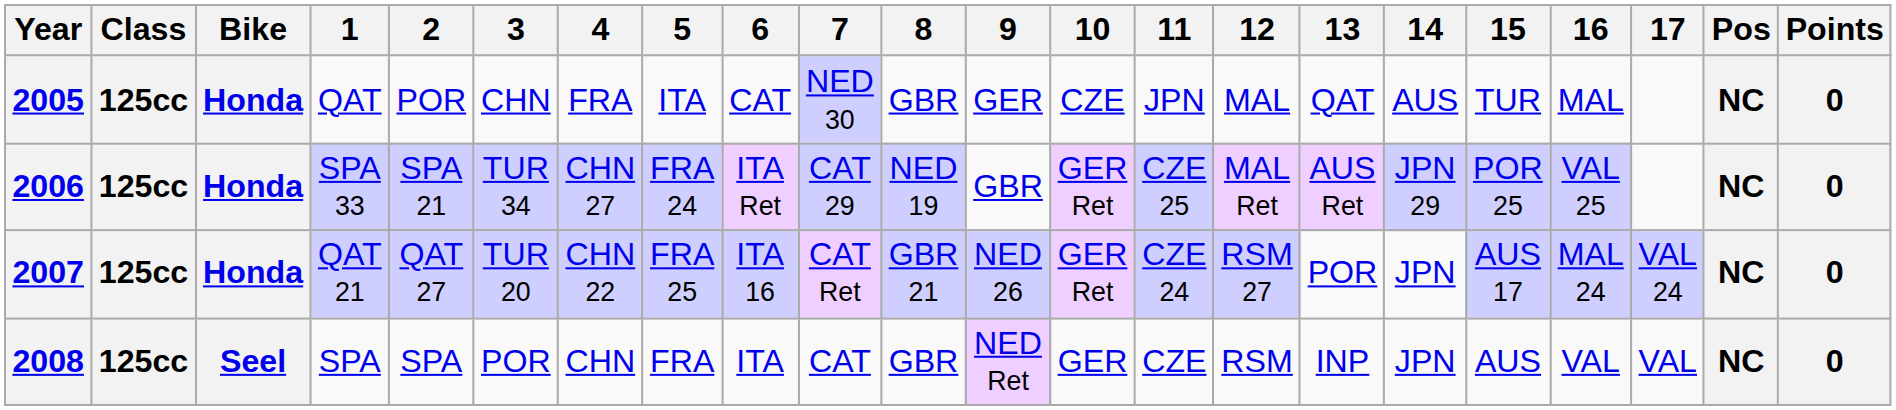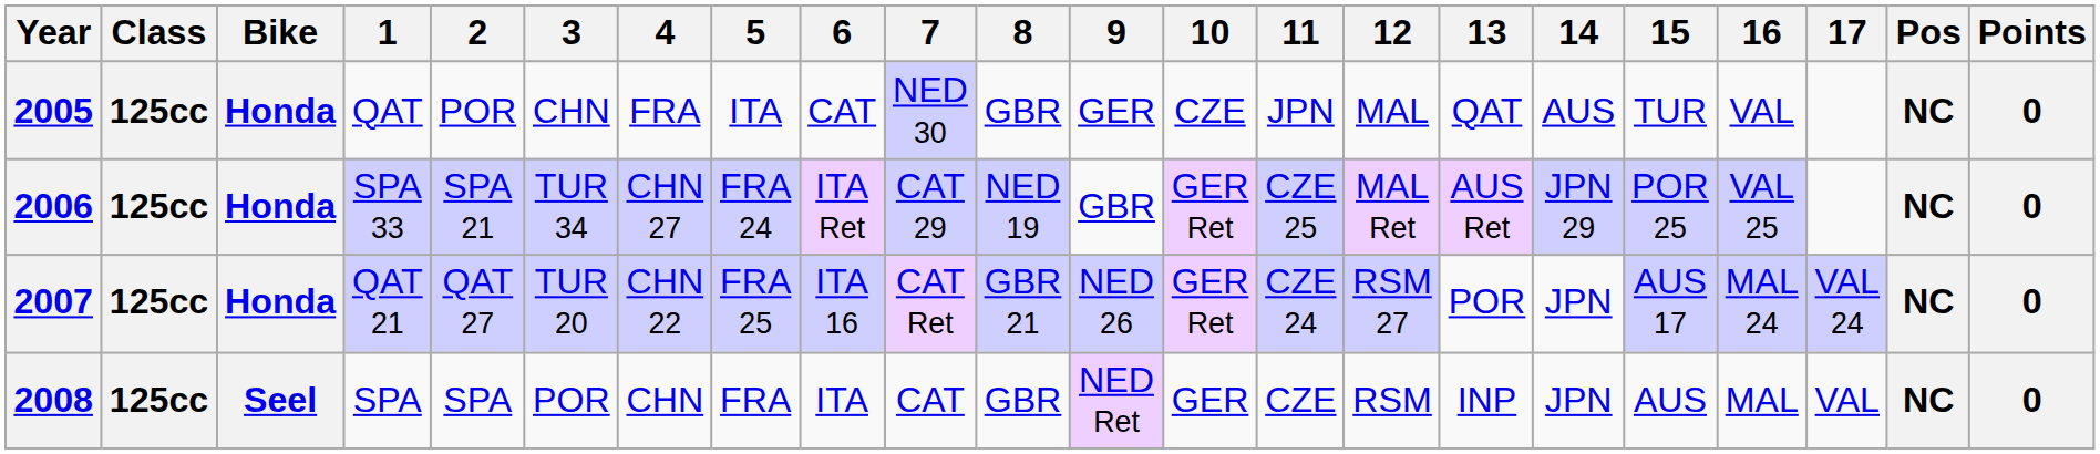 <table class="wikitable" style="text-align:center">
 <tr>
 <th>Year</th>
 <th>Class</th>
 <th>Bike</th>
 <th>1</th>
 <th>2</th>
 <th>3</th>
 <th>4</th>
 <th>5</th>
 <th>6</th>
 <th>7</th>
 <th>8</th>
 <th>9</th>
 <th>10</th>
 <th>11</th>
 <th>12</th>
 <th>13</th>
 <th>14</th>
 <th>15</th>
 <th>16</th>
 <th>17</th>
 <th>Pos</th>
 <th>Points</th>
 </tr>
 <tr>
 <th><a href='#'>2005</a></th>
 <th>125cc</th>
 <th><a href='#'>Honda</a></th>
 <td><a href='#'>QAT</a></td>
 <td><a href='#'>POR</a></td>
 <td><a href='#'>CHN</a></td>
 <td><a href='#'>FRA</a></td>
 <td><a href='#'>ITA</a></td>
 <td><a href='#'>CAT</a></td>
 <td style="background:#CFCFFF;"><a href='#'>NED</a><br><small>30</small></td>
 <td><a href='#'>GBR</a></td>
 <td><a href='#'>GER</a></td>
 <td><a href='#'>CZE</a></td>
 <td><a href='#'>JPN</a></td>
 <td><a href='#'>MAL</a></td>
 <td><a href='#'>QAT</a></td>
 <td><a href='#'>AUS</a></td>
 <td><a href='#'>TUR</a></td>
-<td><a href='#'>MAL</a></td>
+<td><a href='#'>VAL</a></td>
 <td></td>
 <th>NC</th>
 <th>0</th>
 </tr>
 <tr>
 <th align="left"><a href='#'>2006</a></th>
 <th align="left">125cc</th>
 <th align="left"><a href='#'>Honda</a></th>
 <td style="background:#CFCFFF;"><a href='#'>SPA</a><br><small>33</small></td>
 <td style="background:#CFCFFF;"><a href='#'>SPA</a><br><small>21</small></td>
 <td style="background:#CFCFFF;"><a href='#'>TUR</a><br><small>34</small></td>
 <td style="background:#CFCFFF;"><a href='#'>CHN</a><br><small>27</small></td>
 <td style="background:#CFCFFF;"><a href='#'>FRA</a><br><small>24</small></td>
 <td style="background:#EFCFFF;"><a href='#'>ITA</a><br><small>Ret</small></td>
 <td style="background:#CFCFFF;"><a href='#'>CAT</a><br><small>29</small></td>
 <td style="background:#CFCFFF;"><a href='#'>NED</a><br><small>19</small></td>
 <td><a href='#'>GBR</a></td>
 <td style="background:#EFCFFF;"><a href='#'>GER</a><br><small>Ret</small></td>
 <td style="background:#CFCFFF;"><a href='#'>CZE</a><br><small>25</small></td>
 <td style="background:#EFCFFF;"><a href='#'>MAL</a><br><small>Ret</small></td>
 <td style="background:#EFCFFF;"><a href='#'>AUS</a><br><small>Ret</small></td>
 <td style="background:#CFCFFF;"><a href='#'>JPN</a><br><small>29</small></td>
 <td style="background:#CFCFFF;"><a href='#'>POR</a><br><small>25</small></td>
 <td style="background:#CFCFFF;"><a href='#'>VAL</a><br><small>25</small></td>
 <td></td>
 <th>NC</th>
 <th>0</th>
 </tr>
 <tr>
 <th align="left"><a href='#'>2007</a></th>
 <th align="left">125cc</th>
 <th align="left"><a href='#'>Honda</a></th>
 <td style="background:#CFCFFF;"><a href='#'>QAT</a><br><small>21</small></td>
 <td style="background:#CFCFFF;"><a href='#'>QAT</a><br><small>27</small></td>
 <td style="background:#CFCFFF;"><a href='#'>TUR</a><br><small>20</small></td>
 <td style="background:#CFCFFF;"><a href='#'>CHN</a><br><small>22</small></td>
 <td style="background:#CFCFFF;"><a href='#'>FRA</a><br><small>25</small></td>
 <td style="background:#CFCFFF;"><a href='#'>ITA</a><br><small>16</small></td>
 <td style="background:#EFCFFF;"><a href='#'>CAT</a><br><small>Ret</small></td>
 <td style="background:#CFCFFF;"><a href='#'>GBR</a><br><small>21</small></td>
 <td style="background:#CFCFFF;"><a href='#'>NED</a><br><small>26</small></td>
 <td style="background:#EFCFFF;"><a href='#'>GER</a><br><small>Ret</small></td>
 <td style="background:#CFCFFF;"><a href='#'>CZE</a><br><small>24</small></td>
 <td style="background:#CFCFFF;"><a href='#'>RSM</a><br><small>27</small></td>
 <td><a href='#'>POR</a></td>
 <td><a href='#'>JPN</a></td>
 <td style="background:#CFCFFF;"><a href='#'>AUS</a><br><small>17</small></td>
 <td style="background:#CFCFFF;"><a href='#'>MAL</a><br><small>24</small></td>
 <td style="background:#CFCFFF;"><a href='#'>VAL</a><br><small>24</small></td>
 <th>NC</th>
 <th>0</th>
 </tr>
 <tr>
 <th align="left"><a href='#'>2008</a></th>
 <th align="left">125cc</th>
 <th align="left"><a href='#'>Seel</a></th>
 <td><a href='#'>SPA</a></td>
 <td><a href='#'>SPA</a></td>
 <td><a href='#'>POR</a></td>
 <td><a href='#'>CHN</a></td>
 <td><a href='#'>FRA</a></td>
 <td><a href='#'>ITA</a></td>
 <td><a href='#'>CAT</a></td>
 <td><a href='#'>GBR</a></td>
 <td style="background:#EFCFFF;"><a href='#'>NED</a><br><small>Ret</small></td>
 <td><a href='#'>GER</a></td>
 <td><a href='#'>CZE</a></td>
 <td><a href='#'>RSM</a></td>
 <td><a href='#'>INP</a></td>
 <td><a href='#'>JPN</a></td>
 <td><a href='#'>AUS</a></td>
-<td><a href='#'>VAL</a></td>
+<td><a href='#'>MAL</a></td>
 <td><a href='#'>VAL</a></td>
 <th>NC</th>
 <th>0</th>
 </tr>
 </table>
